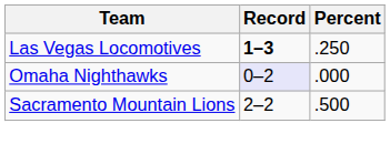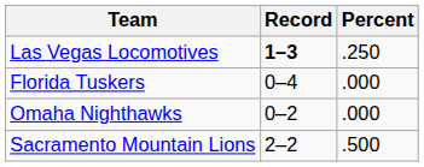 <table class="wikitable">
 <tr>
 <th>Team</th>
 <th>Record</th>
 <th>Percent</th>
 </tr>
 <tr>
 <td><a href='#'>Las Vegas Locomotives</a></td>
 <td><strong>1–3</strong></td>
 <td>.250</td>
 </tr>
 <tr>
+<td><a href='#'>Florida Tuskers</a></td>
+<td>0–4</td>
+<td>.000</td>
+</tr>
+<tr>
 <td><a href='#'>Omaha Nighthawks</a></td>
-<td style="background: lavender;">0–2</td>
+<td>0–2</td>
 <td>.000</td>
 </tr>
 <tr>
 <td><a href='#'>Sacramento Mountain Lions</a></td>
 <td>2–2</td>
 <td>.500</td>
 </tr>
 </table>
